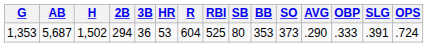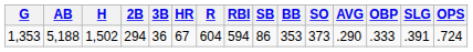 <table class="wikitable" style="margin:1em auto;">
 <tr>
 <th><a href='#'>G</a></th>
 <th><a href='#'>AB</a></th>
 <th><a href='#'>H</a></th>
 <th><a href='#'>2B</a></th>
 <th><a href='#'>3B</a></th>
 <th><a href='#'>HR</a></th>
 <th><a href='#'>R</a></th>
 <th><a href='#'>RBI</a></th>
 <th><a href='#'>SB</a></th>
 <th><a href='#'>BB</a></th>
 <th><a href='#'>SO</a></th>
 <th><a href='#'>AVG</a></th>
 <th><a href='#'>OBP</a></th>
 <th><a href='#'>SLG</a></th>
 <th><a href='#'>OPS</a></th>
 </tr>
 <tr>
 <td>1,353</td>
-<td>5,687</td>
+<td>5,188</td>
 <td>1,502</td>
 <td>294</td>
 <td>36</td>
-<td>53</td>
+<td>67</td>
 <td>604</td>
-<td>525</td>
-<td>80</td>
+<td>594</td>
+<td>86</td>
 <td>353</td>
 <td>373</td>
 <td>.290</td>
 <td>.333</td>
 <td>.391</td>
 <td>.724</td>
 </tr>
 </table>
